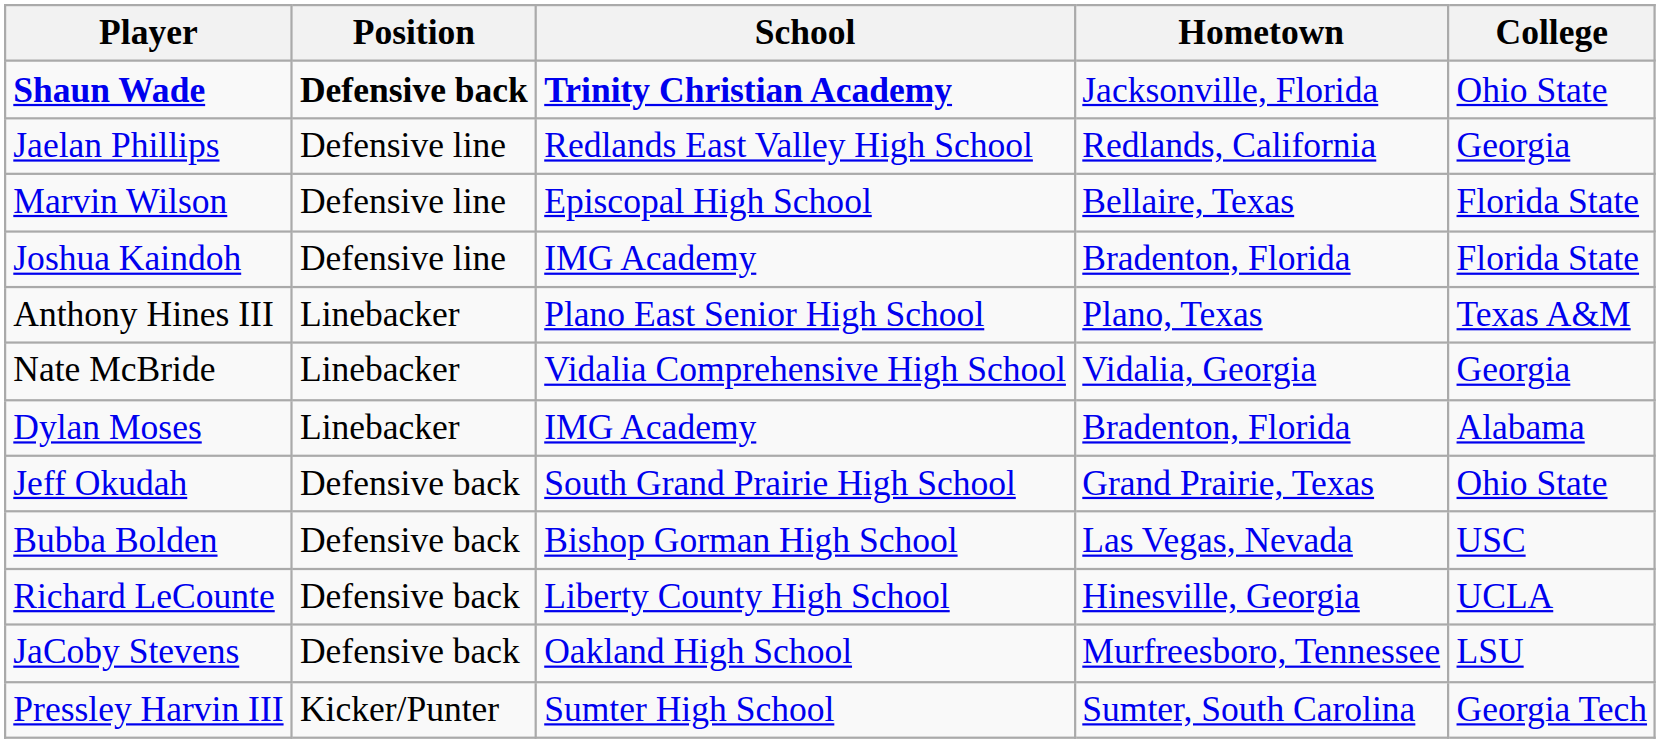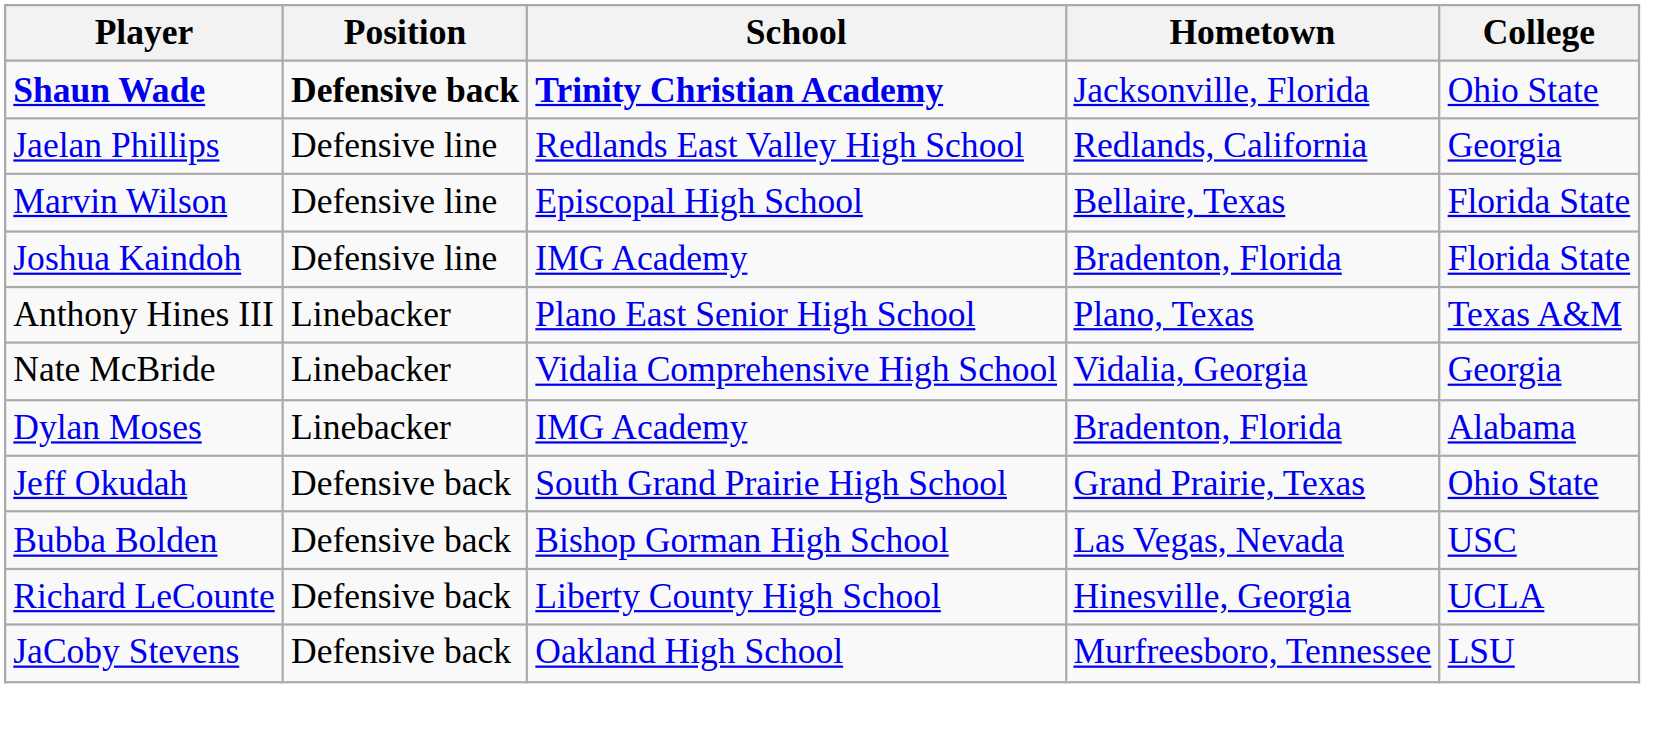 <table class="wikitable">
 <tr>
 <th>Player</th>
 <th>Position</th>
 <th>School</th>
 <th>Hometown</th>
 <th>College</th>
 </tr>
 <tr>
 <td><strong><a href='#'>Shaun Wade</a></strong></td>
 <td><strong>Defensive back</strong></td>
 <td><strong><a href='#'>Trinity Christian Academy</a></strong></td>
 <td><a href='#'>Jacksonville, Florida</a></td>
 <td><a href='#'>Ohio State</a></td>
 </tr>
 <tr>
 <td><a href='#'>Jaelan Phillips</a></td>
 <td>Defensive line</td>
 <td><a href='#'>Redlands East Valley High School</a></td>
 <td><a href='#'>Redlands, California</a></td>
 <td><a href='#'>Georgia</a></td>
 </tr>
 <tr>
 <td><a href='#'>Marvin Wilson</a></td>
 <td>Defensive line</td>
 <td><a href='#'>Episcopal High School</a></td>
 <td><a href='#'>Bellaire, Texas</a></td>
 <td><a href='#'>Florida State</a></td>
 </tr>
 <tr>
 <td><a href='#'>Joshua Kaindoh</a></td>
 <td>Defensive line</td>
 <td><a href='#'>IMG Academy</a></td>
 <td><a href='#'>Bradenton, Florida</a></td>
 <td><a href='#'>Florida State</a></td>
 </tr>
 <tr>
 <td>Anthony Hines III</td>
 <td>Linebacker</td>
 <td><a href='#'>Plano East Senior High School</a></td>
 <td><a href='#'>Plano, Texas</a></td>
 <td><a href='#'>Texas A&M</a></td>
 </tr>
 <tr>
 <td>Nate McBride</td>
 <td>Linebacker</td>
 <td><a href='#'>Vidalia Comprehensive High School</a></td>
 <td><a href='#'>Vidalia, Georgia</a></td>
 <td><a href='#'>Georgia</a></td>
 </tr>
 <tr>
 <td><a href='#'>Dylan Moses</a></td>
 <td>Linebacker</td>
 <td><a href='#'>IMG Academy</a></td>
 <td><a href='#'>Bradenton, Florida</a></td>
 <td><a href='#'>Alabama</a></td>
 </tr>
 <tr>
 <td><a href='#'>Jeff Okudah</a></td>
 <td>Defensive back</td>
 <td><a href='#'>South Grand Prairie High School</a></td>
 <td><a href='#'>Grand Prairie, Texas</a></td>
 <td><a href='#'>Ohio State</a></td>
 </tr>
 <tr>
 <td><a href='#'>Bubba Bolden</a></td>
 <td>Defensive back</td>
 <td><a href='#'>Bishop Gorman High School</a></td>
 <td><a href='#'>Las Vegas, Nevada</a></td>
 <td><a href='#'>USC</a></td>
 </tr>
 <tr>
 <td><a href='#'>Richard LeCounte</a></td>
 <td>Defensive back</td>
 <td><a href='#'>Liberty County High School</a></td>
 <td><a href='#'>Hinesville, Georgia</a></td>
 <td><a href='#'>UCLA</a></td>
 </tr>
 <tr>
 <td><a href='#'>JaCoby Stevens</a></td>
 <td>Defensive back</td>
 <td><a href='#'>Oakland High School</a></td>
 <td><a href='#'>Murfreesboro, Tennessee</a></td>
 <td><a href='#'>LSU</a></td>
 </tr>
-<tr>
-<td><a href='#'>Pressley Harvin III</a></td>
-<td>Kicker/Punter</td>
-<td><a href='#'>Sumter High School</a></td>
-<td><a href='#'>Sumter, South Carolina</a></td>
-<td><a href='#'>Georgia Tech</a></td>
-</tr>
 </table>
